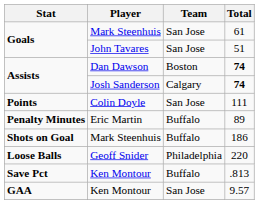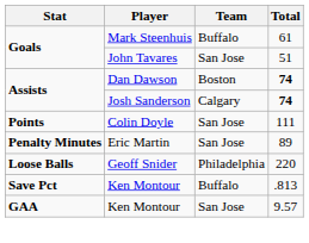 <table class="wikitable">
 <tr>
 <th>Stat</th>
 <th>Player</th>
 <th>Team</th>
 <th>Total</th>
 </tr>
 <tr>
 <td rowspan="2"><strong>Goals</strong></td>
 <td><a href='#'>Mark Steenhuis</a></td>
-<td>San Jose</td>
+<td>Buffalo</td>
 <td align="center">61</td>
 </tr>
 <tr>
 <td><a href='#'>John Tavares</a></td>
 <td>San Jose</td>
 <td align="center">51</td>
 </tr>
 <tr>
 <td rowspan="2"><strong>Assists</strong></td>
 <td><a href='#'>Dan Dawson</a></td>
 <td>Boston</td>
 <td align="center"><strong>74</strong></td>
 </tr>
 <tr>
 <td><a href='#'>Josh Sanderson</a></td>
 <td>Calgary</td>
 <td align="center"><strong>74</strong></td>
 </tr>
 <tr>
 <td><strong>Points</strong></td>
 <td><a href='#'>Colin Doyle</a></td>
 <td>San Jose</td>
 <td align="center">111</td>
 </tr>
 <tr>
 <td><strong>Penalty Minutes</strong></td>
 <td>Eric Martin</td>
-<td>Buffalo</td>
+<td>San Jose</td>
 <td align="center">89</td>
-</tr>
-<tr>
-<td><strong>Shots on Goal</strong></td>
-<td>Mark Steenhuis</td>
-<td>Buffalo</td>
-<td align="center">186</td>
 </tr>
 <tr>
 <td><strong>Loose Balls</strong></td>
 <td><a href='#'>Geoff Snider</a></td>
 <td>Philadelphia</td>
 <td align="center">220</td>
 </tr>
 <tr>
 <td><strong>Save Pct</strong></td>
 <td><a href='#'>Ken Montour</a></td>
 <td>Buffalo</td>
 <td align="center">.813</td>
 </tr>
 <tr>
 <td><strong>GAA</strong></td>
 <td>Ken Montour</td>
 <td>San Jose</td>
 <td align="center">9.57</td>
 </tr>
 </table>
